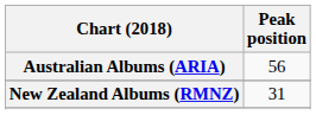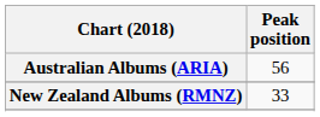 <table class="wikitable sortable plainrowheaders" style="text-align:center">
 <tr>
 <th scope="col">Chart (2018)</th>
 <th scope="col">Peak<br> position</th>
 </tr>
 <tr>
 <th scope="row">Australian Albums (<a href='#'>ARIA</a>)</th>
 <td>56</td>
 </tr>
 <tr>
 </tr>
 <tr>
 </tr>
 <tr>
 </tr>
 <tr>
 <th scope="row">New Zealand Albums (<a href='#'>RMNZ</a>)</th>
-<td>31</td>
+<td>33</td>
 </tr>
 <tr>
 </tr>
 <tr>
 </tr>
 <tr>
 </tr>
 </table>
